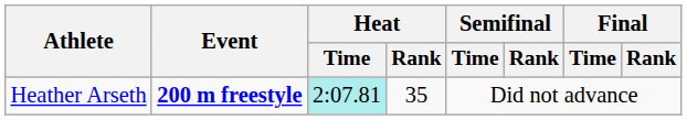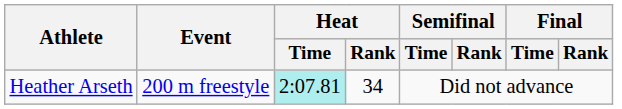 <table class=wikitable style="font-size:90%">
 <tr>
 <th rowspan="2">Athlete</th>
 <th rowspan="2">Event</th>
 <th colspan="2">Heat</th>
 <th colspan="2">Semifinal</th>
 <th colspan="2">Final</th>
 </tr>
 <tr style="font-size:95%">
 <th>Time</th>
 <th>Rank</th>
 <th>Time</th>
 <th>Rank</th>
 <th>Time</th>
 <th>Rank</th>
 </tr>
 <tr align=center>
 <td align=left><a href='#'>Heather Arseth</a></td>
-<td align=left><strong><a href='#'>200 m freestyle</a></strong></td>
+<td align=left><a href='#'>200 m freestyle</a></td>
 <td style="background: paleturquoise;">2:07.81</td>
-<td>35</td>
+<td>34</td>
 <td colspan=4>Did not advance</td>
 </tr>
 </table>
